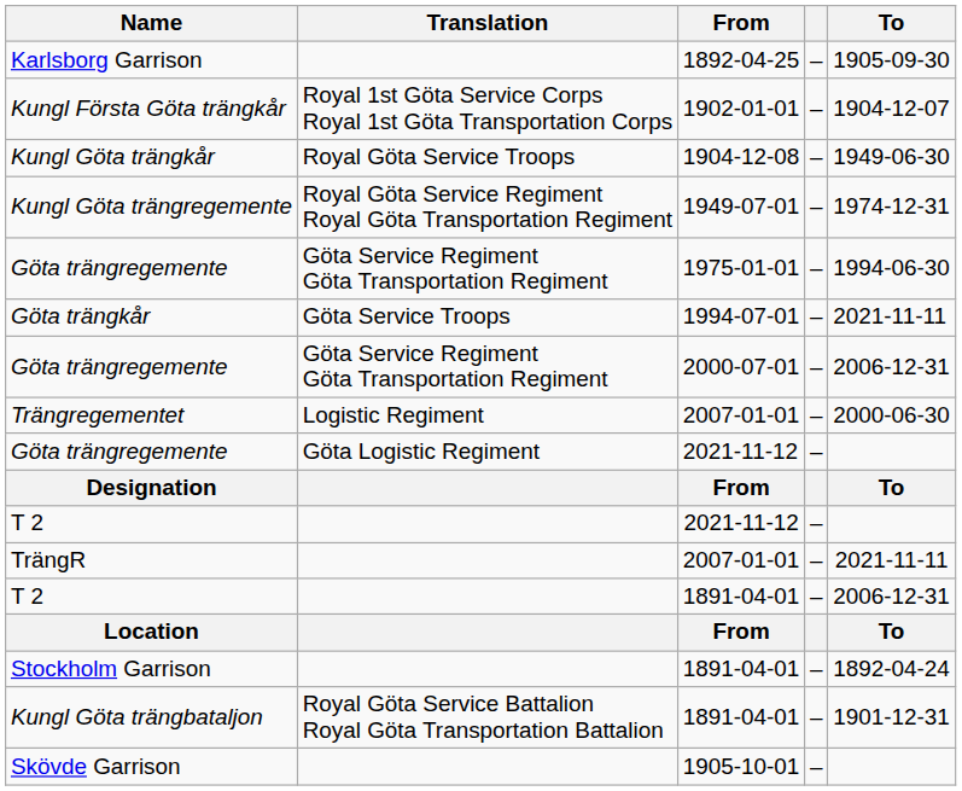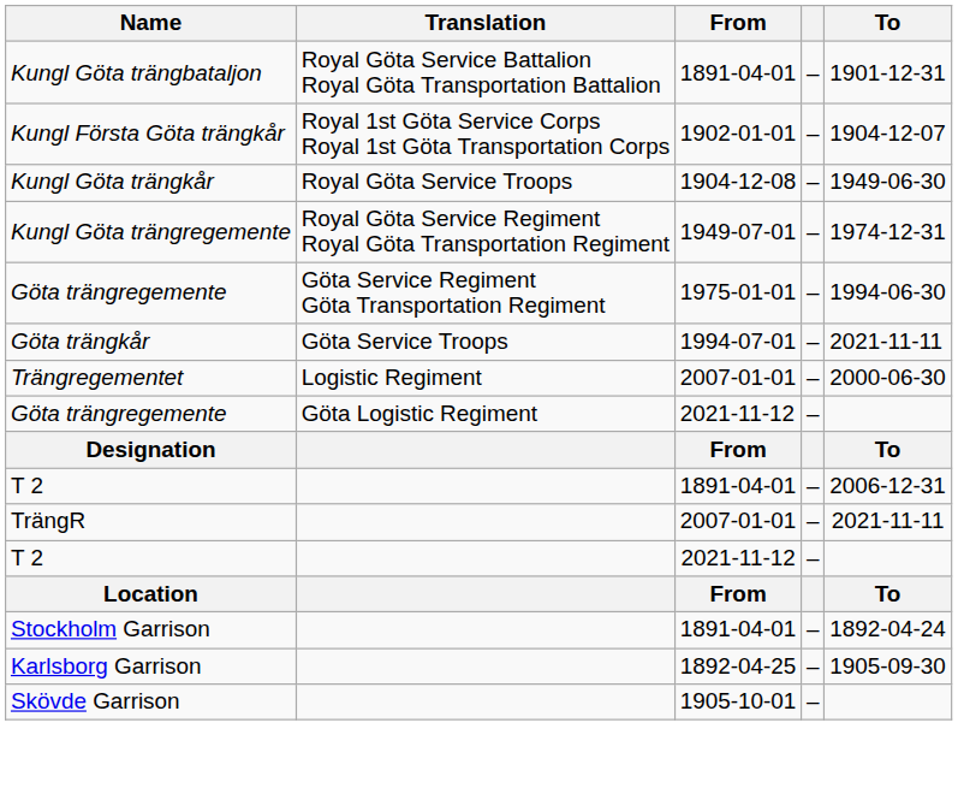 <table class="wikitable">
 <tr>
 <th style="font-weight:bold;">Name</th>
 <th style="font-weight:bold;">Translation</th>
 <th style="text-align: center; font-weight:bold;">From</th>
 <th></th>
 <th style="text-align: center; font-weight:bold;">To</th>
 </tr>
 <tr>
-<td><a href='#'>Karlsborg</a> Garrison</td>
-<td></td>
-<td style="text-align: center;">1892-04-25</td>
-<td style="text-align: center;">–</td>
-<td style="text-align: center;">1905-09-30</td>
+<td style="font-style:italic;">Kungl Göta trängbataljon</td>
+<td>Royal Göta Service Battalion<br>Royal Göta Transportation Battalion</td>
+<td>1891-04-01</td>
+<td>–</td>
+<td>1901-12-31</td>
 </tr>
 <tr>
 <td style="font-style:italic;">Kungl Första Göta trängkår</td>
 <td>Royal 1st Göta Service Corps<br>Royal 1st Göta Transportation Corps</td>
 <td>1902-01-01</td>
 <td>–</td>
 <td>1904-12-07</td>
 </tr>
 <tr>
 <td style="font-style:italic;">Kungl Göta trängkår</td>
 <td>Royal Göta Service Troops</td>
 <td>1904-12-08</td>
 <td>–</td>
 <td>1949-06-30</td>
 </tr>
 <tr>
 <td style="font-style:italic;">Kungl Göta trängregemente</td>
 <td>Royal Göta Service Regiment<br>Royal Göta Transportation Regiment</td>
 <td>1949-07-01</td>
 <td>–</td>
 <td>1974-12-31</td>
 </tr>
 <tr>
 <td style="font-style:italic;">Göta trängregemente</td>
 <td>Göta Service Regiment<br>Göta Transportation Regiment</td>
 <td>1975-01-01</td>
 <td>–</td>
 <td>1994-06-30</td>
 </tr>
 <tr>
 <td style="font-style:italic;">Göta trängkår</td>
 <td>Göta Service Troops</td>
 <td>1994-07-01</td>
 <td>–</td>
 <td>2021-11-11</td>
 </tr>
 <tr>
-<td style="font-style:italic;">Göta trängregemente</td>
-<td>Göta Service Regiment<br>Göta Transportation Regiment</td>
-<td>2000-07-01</td>
-<td>–</td>
-<td>2006-12-31</td>
-</tr>
-<tr>
 <td style="font-style:italic;">Trängregementet</td>
 <td>Logistic Regiment</td>
 <td>2007-01-01</td>
 <td>–</td>
 <td>2000-06-30</td>
 </tr>
 <tr>
 <td style="font-style:italic;">Göta trängregemente</td>
 <td>Göta Logistic Regiment</td>
 <td>2021-11-12</td>
 <td>–</td>
 <td></td>
 </tr>
 <tr>
 <th style="font-weight:bold;">Designation</th>
 <th style="font-weight:bold;"></th>
 <th style="text-align: center; font-weight:bold;">From</th>
 <th></th>
 <th style="text-align: center; font-weight:bold;">To</th>
 </tr>
 <tr>
 <td>T 2</td>
 <td></td>
-<td style="text-align: center;">2021-11-12</td>
+<td style="text-align: center;">1891-04-01</td>
 <td style="text-align: center;">–</td>
-<td style="text-align: center;"></td>
+<td style="text-align: center;">2006-12-31</td>
 </tr>
 <tr>
 <td>TrängR</td>
 <td></td>
 <td style="text-align: center;">2007-01-01</td>
 <td style="text-align: center;">–</td>
 <td style="text-align: center;">2021-11-11</td>
 </tr>
 <tr>
 <td>T 2</td>
 <td></td>
-<td style="text-align: center;">1891-04-01</td>
+<td style="text-align: center;">2021-11-12</td>
 <td style="text-align: center;">–</td>
-<td style="text-align: center;">2006-12-31</td>
+<td style="text-align: center;"></td>
 </tr>
 <tr>
 <th style="font-weight:bold;">Location</th>
 <th style="font-weight:bold;"></th>
 <th style="text-align: center; font-weight:bold;">From</th>
 <th></th>
 <th style="text-align: center; font-weight:bold;">To</th>
 </tr>
 <tr>
 <td><a href='#'>Stockholm</a> Garrison</td>
 <td></td>
 <td style="text-align: center;">1891-04-01</td>
 <td style="text-align: center;">–</td>
 <td style="text-align: center;">1892-04-24</td>
 </tr>
 <tr>
-<td style="font-style:italic;">Kungl Göta trängbataljon</td>
-<td>Royal Göta Service Battalion<br>Royal Göta Transportation Battalion</td>
-<td>1891-04-01</td>
-<td>–</td>
-<td>1901-12-31</td>
+<td><a href='#'>Karlsborg</a> Garrison</td>
+<td></td>
+<td style="text-align: center;">1892-04-25</td>
+<td style="text-align: center;">–</td>
+<td style="text-align: center;">1905-09-30</td>
 </tr>
 <tr>
 <td><a href='#'>Skövde</a> Garrison</td>
 <td></td>
 <td style="text-align: center;">1905-10-01</td>
 <td style="text-align: center;">–</td>
 <td style="text-align: center;"></td>
 </tr>
 </table>
